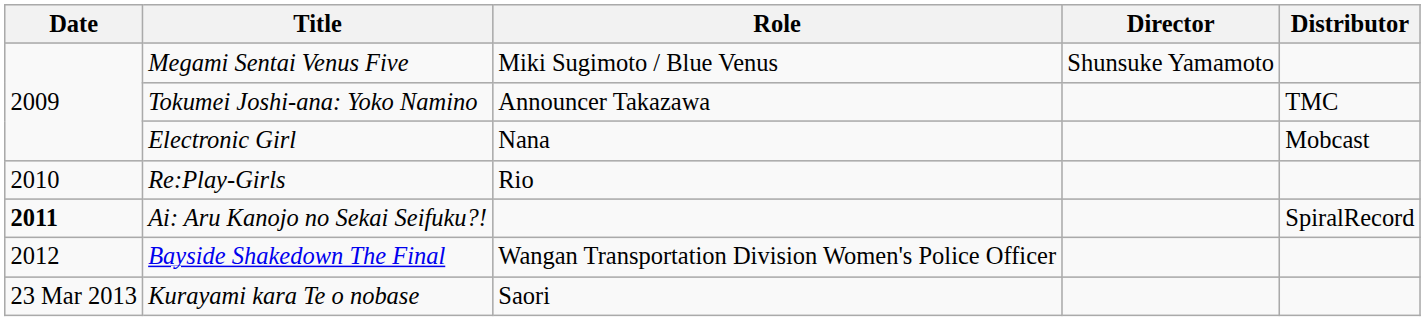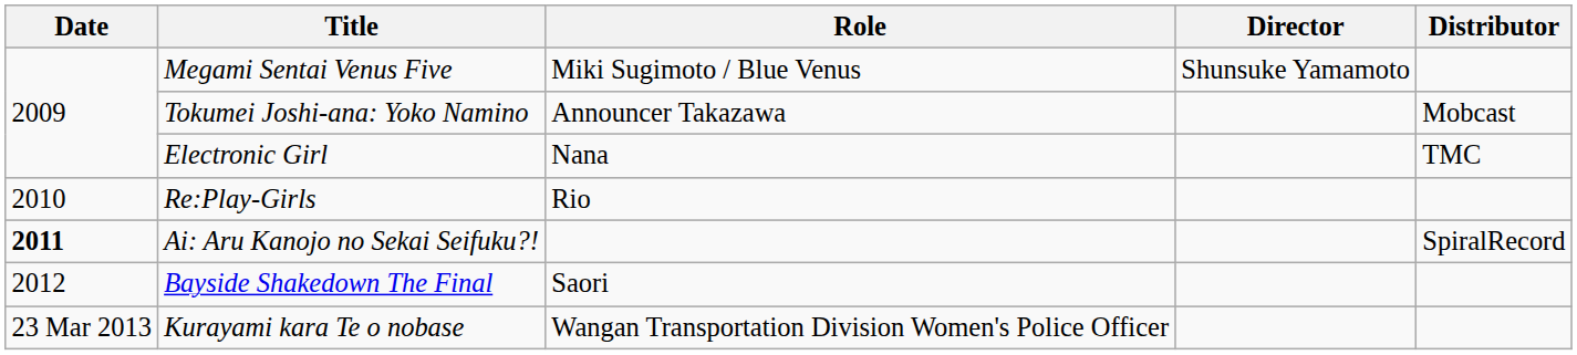 <table class="wikitable">
 <tr>
 <th>Date</th>
 <th>Title</th>
 <th>Role</th>
 <th>Director</th>
 <th>Distributor</th>
 </tr>
 <tr>
 <td rowspan="3">2009</td>
 <td><em>Megami Sentai Venus Five</em></td>
 <td>Miki Sugimoto / Blue Venus</td>
 <td>Shunsuke Yamamoto</td>
 <td></td>
 </tr>
 <tr>
 <td><em>Tokumei Joshi-ana: Yoko Namino</em></td>
 <td>Announcer Takazawa</td>
 <td></td>
-<td>TMC</td>
+<td>Mobcast</td>
 </tr>
 <tr>
 <td><em>Electronic Girl</em></td>
 <td>Nana</td>
 <td></td>
-<td>Mobcast</td>
+<td>TMC</td>
 </tr>
 <tr>
 <td>2010</td>
 <td><em>Re:Play-Girls</em></td>
 <td>Rio</td>
 <td></td>
 <td></td>
 </tr>
 <tr>
 <td><strong>2011</strong></td>
 <td><em>Ai: Aru Kanojo no Sekai Seifuku?!</em></td>
 <td></td>
 <td></td>
 <td>SpiralRecord</td>
 </tr>
 <tr>
 <td>2012</td>
 <td><em><a href='#'>Bayside Shakedown The Final</a></em></td>
-<td>Wangan Transportation Division Women's Police Officer</td>
+<td>Saori</td>
 <td></td>
 <td></td>
 </tr>
 <tr>
 <td>23 Mar 2013</td>
 <td><em>Kurayami kara Te o nobase</em></td>
-<td>Saori</td>
+<td>Wangan Transportation Division Women's Police Officer</td>
 <td></td>
 <td></td>
 </tr>
 </table>
